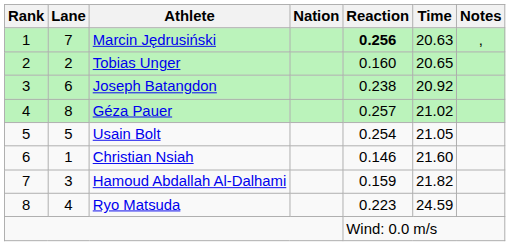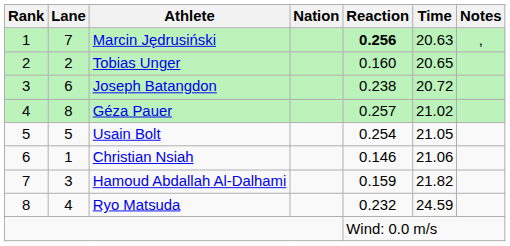 <table class="wikitable sortable" style="text-align:center">
 <tr>
 <th>Rank</th>
 <th>Lane</th>
 <th>Athlete</th>
 <th>Nation</th>
 <th>Reaction</th>
 <th>Time</th>
 <th>Notes</th>
 </tr>
 <tr bgcolor=bbf3bb>
 <td>1</td>
 <td>7</td>
 <td align="left"><a href='#'>Marcin Jędrusiński</a></td>
 <td align="left"></td>
 <td><strong>0.256</strong></td>
 <td>20.63</td>
 <td>, </td>
 </tr>
 <tr bgcolor=bbf3bb>
 <td>2</td>
 <td>2</td>
 <td align="left"><a href='#'>Tobias Unger</a></td>
 <td align="left"></td>
 <td>0.160</td>
 <td>20.65</td>
 <td></td>
 </tr>
 <tr bgcolor=bbf3bb>
 <td>3</td>
 <td>6</td>
 <td align="left"><a href='#'>Joseph Batangdon</a></td>
 <td align="left"></td>
 <td>0.238</td>
-<td>20.92</td>
+<td>20.72</td>
 <td></td>
 </tr>
 <tr bgcolor=bbf3bb>
 <td>4</td>
 <td>8</td>
 <td align="left"><a href='#'>Géza Pauer</a></td>
 <td align="left"></td>
 <td>0.257</td>
 <td>21.02</td>
 <td></td>
 </tr>
 <tr>
 <td>5</td>
 <td>5</td>
 <td align="left"><a href='#'>Usain Bolt</a></td>
 <td align="left"></td>
 <td>0.254</td>
 <td>21.05</td>
 <td></td>
 </tr>
 <tr>
 <td>6</td>
 <td>1</td>
 <td align="left"><a href='#'>Christian Nsiah</a></td>
 <td align="left"></td>
 <td>0.146</td>
-<td>21.60</td>
+<td>21.06</td>
 <td></td>
 </tr>
 <tr>
 <td>7</td>
 <td>3</td>
 <td align="left"><a href='#'>Hamoud Abdallah Al-Dalhami</a></td>
 <td align="left"></td>
 <td>0.159</td>
 <td>21.82</td>
 <td></td>
 </tr>
 <tr>
 <td>8</td>
 <td>4</td>
 <td align="left"><a href='#'>Ryo Matsuda</a></td>
 <td align="left"></td>
-<td>0.223</td>
+<td>0.232</td>
 <td>24.59</td>
 <td></td>
 </tr>
 <tr class="sortbottom">
 <td colspan=4></td>
 <td colspan="3" style="text-align:left;">Wind: 0.0 m/s</td>
 </tr>
 </table>
